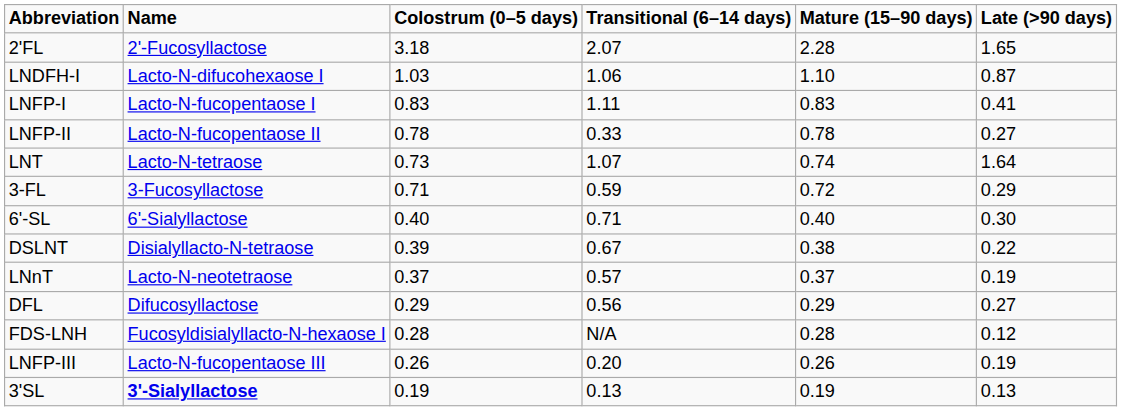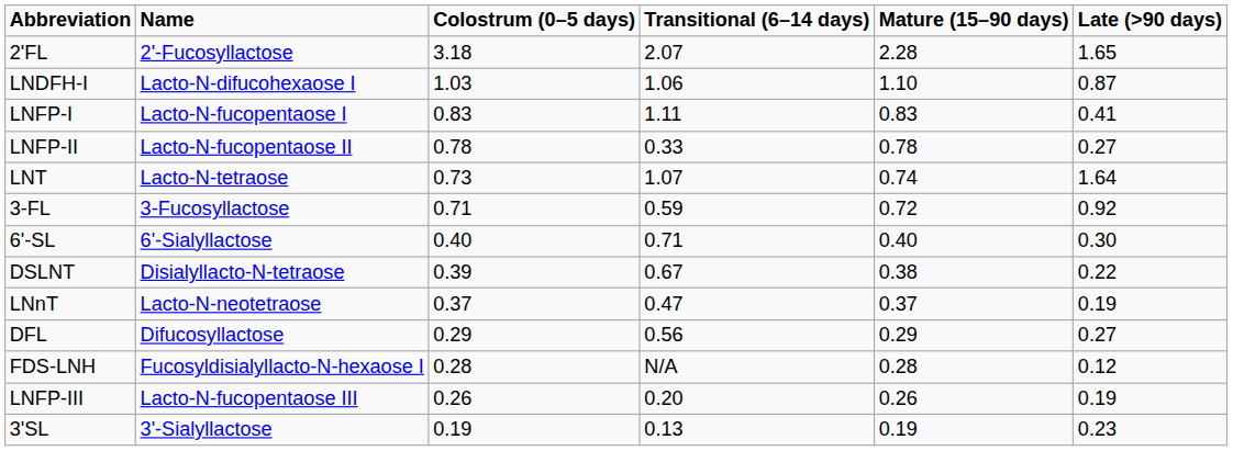 <table class="wikitable sortable">
 <tr>
 <td><strong>Abbreviation</strong></td>
 <td><strong>Name</strong></td>
 <td><strong>Colostrum (0–5 days)</strong></td>
 <td><strong>Transitional (6–14 days)</strong></td>
 <td><strong>Mature (15–90 days)</strong></td>
 <td><strong>Late (>90 days)</strong></td>
 </tr>
 <tr>
 <td>2'FL</td>
 <td><a href='#'>2'-Fucosyllactose</a></td>
 <td>3.18</td>
 <td>2.07</td>
 <td>2.28</td>
 <td>1.65</td>
 </tr>
 <tr>
 <td>LNDFH-I</td>
 <td><a href='#'>Lacto-N-difucohexaose I</a></td>
 <td>1.03</td>
 <td>1.06</td>
 <td>1.10</td>
 <td>0.87</td>
 </tr>
 <tr>
 <td>LNFP-I</td>
 <td><a href='#'>Lacto-N-fucopentaose I</a></td>
 <td>0.83</td>
 <td>1.11</td>
 <td>0.83</td>
 <td>0.41</td>
 </tr>
 <tr>
 <td>LNFP-II</td>
 <td><a href='#'>Lacto-N-fucopentaose II</a></td>
 <td>0.78</td>
 <td>0.33</td>
 <td>0.78</td>
 <td>0.27</td>
 </tr>
 <tr>
 <td>LNT</td>
 <td><a href='#'>Lacto-N-tetraose</a></td>
 <td>0.73</td>
 <td>1.07</td>
 <td>0.74</td>
 <td>1.64</td>
 </tr>
 <tr>
 <td>3-FL</td>
 <td><a href='#'>3-Fucosyllactose</a></td>
 <td>0.71</td>
 <td>0.59</td>
 <td>0.72</td>
-<td>0.29</td>
+<td>0.92</td>
 </tr>
 <tr>
 <td>6'-SL</td>
 <td><a href='#'>6'-Sialyllactose</a></td>
 <td>0.40</td>
 <td>0.71</td>
 <td>0.40</td>
 <td>0.30</td>
 </tr>
 <tr>
 <td>DSLNT</td>
 <td><a href='#'>Disialyllacto-N-tetraose</a></td>
 <td>0.39</td>
 <td>0.67</td>
 <td>0.38</td>
 <td>0.22</td>
 </tr>
 <tr>
 <td>LNnT</td>
 <td><a href='#'>Lacto-N-neotetraose</a></td>
 <td>0.37</td>
-<td>0.57</td>
+<td>0.47</td>
 <td>0.37</td>
 <td>0.19</td>
 </tr>
 <tr>
 <td>DFL</td>
 <td><a href='#'>Difucosyllactose</a></td>
 <td>0.29</td>
 <td>0.56</td>
 <td>0.29</td>
 <td>0.27</td>
 </tr>
 <tr>
 <td>FDS-LNH</td>
 <td><a href='#'>Fucosyldisialyllacto-N-hexaose I</a></td>
 <td>0.28</td>
 <td>N/A</td>
 <td>0.28</td>
 <td>0.12</td>
 </tr>
 <tr>
 <td>LNFP-III</td>
 <td><a href='#'>Lacto-N-fucopentaose III</a></td>
 <td>0.26</td>
 <td>0.20</td>
 <td>0.26</td>
 <td>0.19</td>
 </tr>
 <tr>
 <td>3'SL</td>
-<td><strong><a href='#'>3'-Sialyllactose</a></strong></td>
+<td><a href='#'>3'-Sialyllactose</a></td>
 <td>0.19</td>
 <td>0.13</td>
 <td>0.19</td>
-<td>0.13</td>
+<td>0.23</td>
 </tr>
 </table>
